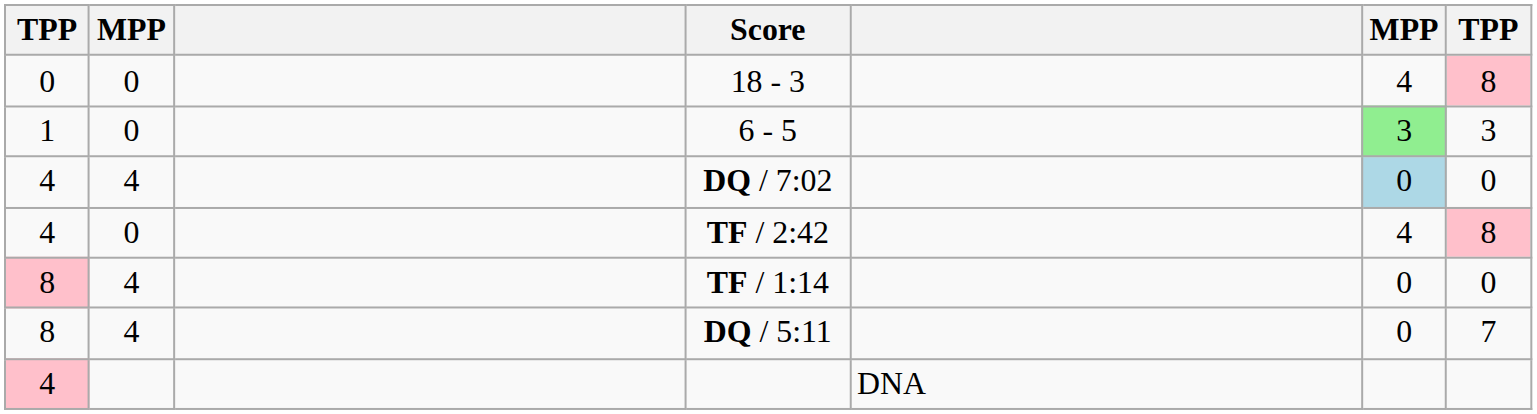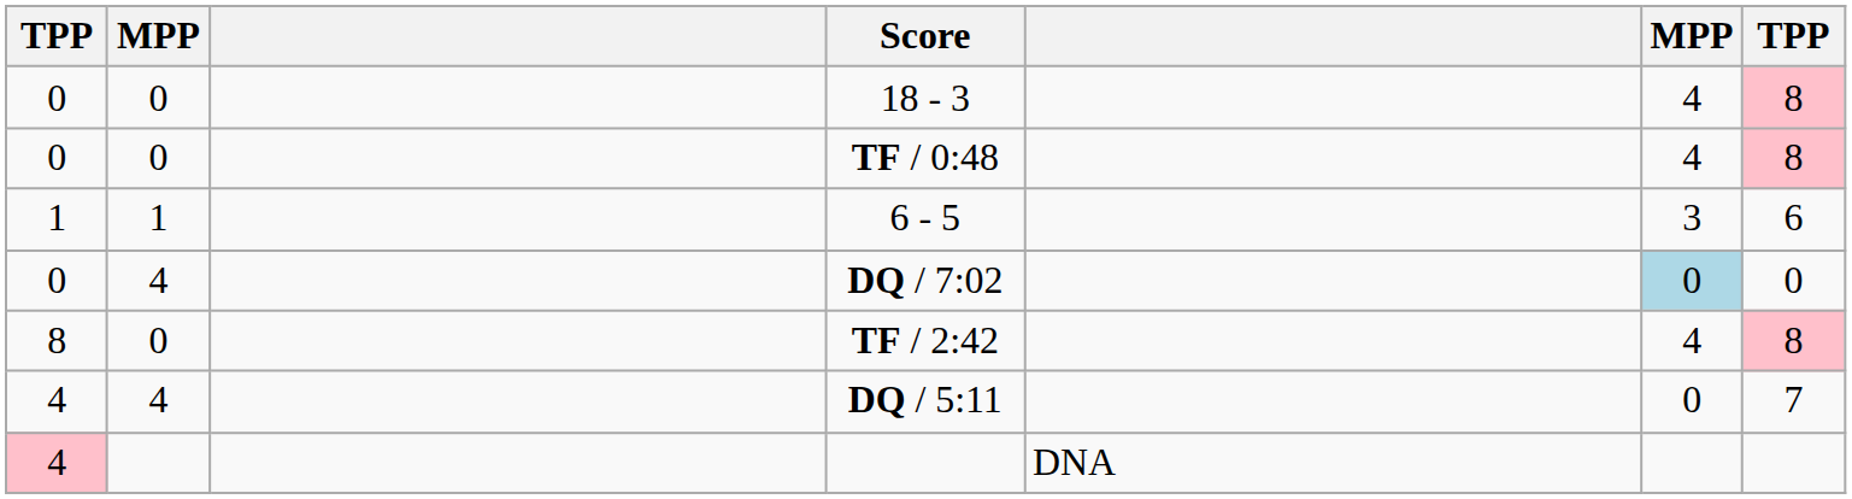 <table class="wikitable" style="text-align: center;" |>
 <tr>
 <th width="35">TPP</th>
 <th width="35">MPP</th>
 <th width="250"></th>
 <th width="75">Score</th>
 <th width="250"></th>
 <th width="35">MPP</th>
 <th width="35">TPP</th>
 </tr>
 <tr>
 <td>0</td>
 <td>0</td>
 <td style="text-align:left;"><strong></strong></td>
 <td>18 - 3</td>
 <td style="text-align:left;"></td>
 <td>4</td>
 <td bgcolor=pink>8</td>
 </tr>
 <tr>
+<td>0</td>
+<td>0</td>
+<td style="text-align:left;"><strong></strong></td>
+<td><strong>TF</strong> / 0:48</td>
+<td style="text-align:left;"></td>
+<td>4</td>
+<td bgcolor=pink>8</td>
+</tr>
+<tr>
 <td>1</td>
-<td>0</td>
+<td>1</td>
 <td style="text-align:left;"><strong></strong></td>
 <td>6 - 5</td>
 <td style="text-align:left;"></td>
-<td style="background: lightgreen;">3</td>
 <td>3</td>
+<td>6</td>
 </tr>
 <tr>
-<td>4</td>
+<td>0</td>
 <td>4</td>
 <td style="text-align:left;"></td>
 <td><strong>DQ</strong> / 7:02</td>
 <td style="text-align:left;"><strong></strong></td>
 <td style="background: lightblue;">0</td>
 <td>0</td>
 </tr>
 <tr>
-<td>4</td>
+<td>8</td>
 <td>0</td>
 <td style="text-align:left;"><strong></strong></td>
 <td><strong>TF</strong> / 2:42</td>
 <td style="text-align:left;"></td>
 <td>4</td>
 <td bgcolor=pink>8</td>
 </tr>
 <tr>
-<td bgcolor=pink>8</td>
 <td>4</td>
-<td style="text-align:left;"></td>
-<td><strong>TF</strong> / 1:14</td>
-<td style="text-align:left;"><strong></strong></td>
-<td>0</td>
-<td>0</td>
-</tr>
-<tr>
-<td>8</td>
 <td>4</td>
 <td style="text-align:left;"></td>
 <td><strong>DQ</strong> / 5:11</td>
 <td style="text-align:left;"><strong></strong></td>
 <td>0</td>
 <td>7</td>
 </tr>
 <tr>
 <td bgcolor=pink>4</td>
 <td></td>
 <td style="text-align:left;"></td>
 <td></td>
 <td style="text-align:left;">DNA</td>
 <td></td>
 <td></td>
 </tr>
 </table>
